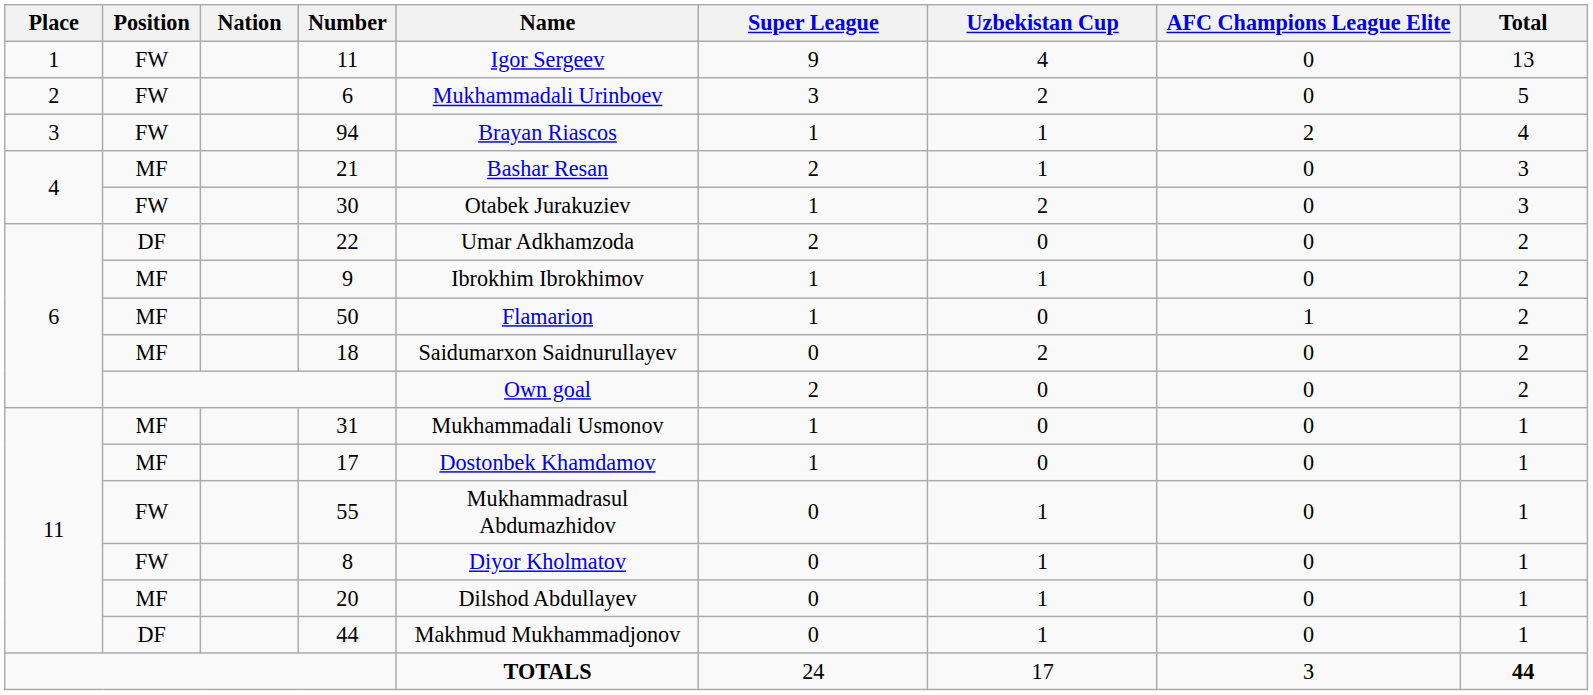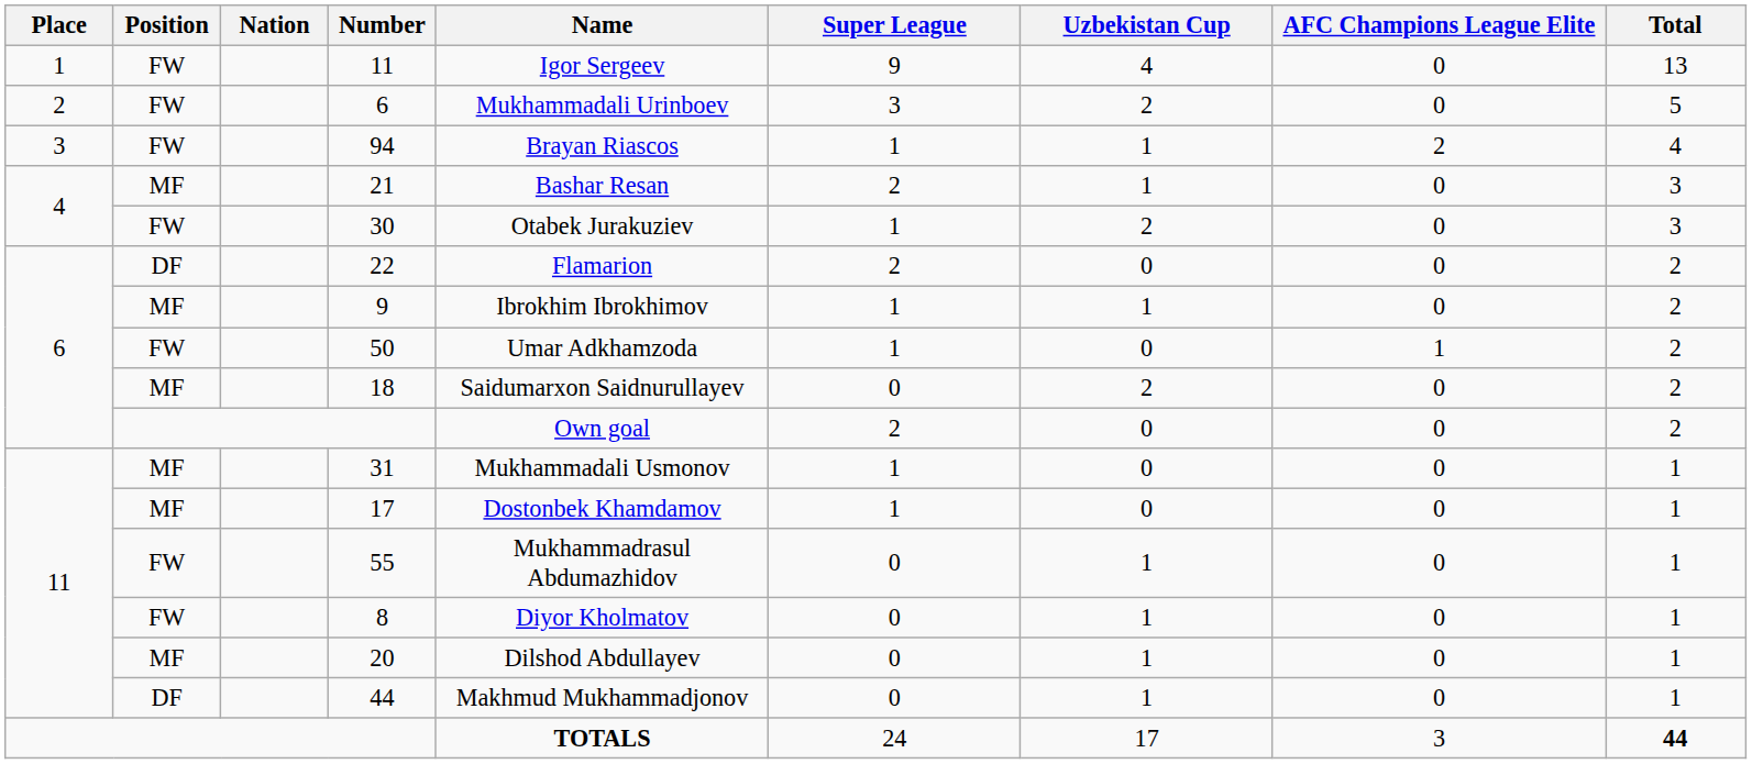 <table class="wikitable" style="font-size: 95%; text-align: center;">
 <tr>
 <th width=60>Place</th>
 <th width=60>Position</th>
 <th width=60>Nation</th>
 <th width=60>Number</th>
 <th width=200>Name</th>
 <th width=150><a href='#'>Super League</a></th>
 <th width=150><a href='#'>Uzbekistan Cup</a></th>
 <th width=200><a href='#'>AFC Champions League Elite</a></th>
 <th width=80><strong>Total</strong></th>
 </tr>
 <tr>
 <td>1</td>
 <td>FW</td>
 <td></td>
 <td>11</td>
 <td><a href='#'>Igor Sergeev</a></td>
 <td>9</td>
 <td>4</td>
 <td>0</td>
 <td>13</td>
 </tr>
 <tr>
 <td>2</td>
 <td>FW</td>
 <td></td>
 <td>6</td>
 <td><a href='#'>Mukhammadali Urinboev</a></td>
 <td>3</td>
 <td>2</td>
 <td>0</td>
 <td>5</td>
 </tr>
 <tr>
 <td>3</td>
 <td>FW</td>
 <td></td>
 <td>94</td>
 <td><a href='#'>Brayan Riascos</a></td>
 <td>1</td>
 <td>1</td>
 <td>2</td>
 <td>4</td>
 </tr>
 <tr>
 <td rowspan="2">4</td>
 <td>MF</td>
 <td></td>
 <td>21</td>
 <td><a href='#'>Bashar Resan</a></td>
 <td>2</td>
 <td>1</td>
 <td>0</td>
 <td>3</td>
 </tr>
 <tr>
 <td>FW</td>
 <td></td>
 <td>30</td>
 <td>Otabek Jurakuziev</td>
 <td>1</td>
 <td>2</td>
 <td>0</td>
 <td>3</td>
 </tr>
 <tr>
 <td rowspan="5">6</td>
 <td>DF</td>
 <td></td>
 <td>22</td>
-<td>Umar Adkhamzoda</td>
+<td><a href='#'>Flamarion</a></td>
 <td>2</td>
 <td>0</td>
 <td>0</td>
 <td>2</td>
 </tr>
 <tr>
 <td>MF</td>
 <td></td>
 <td>9</td>
 <td>Ibrokhim Ibrokhimov</td>
 <td>1</td>
 <td>1</td>
 <td>0</td>
 <td>2</td>
 </tr>
 <tr>
-<td>MF</td>
+<td>FW</td>
 <td></td>
 <td>50</td>
-<td><a href='#'>Flamarion</a></td>
+<td>Umar Adkhamzoda</td>
 <td>1</td>
 <td>0</td>
 <td>1</td>
 <td>2</td>
 </tr>
 <tr>
 <td>MF</td>
 <td></td>
 <td>18</td>
 <td>Saidumarxon Saidnurullayev</td>
 <td>0</td>
 <td>2</td>
 <td>0</td>
 <td>2</td>
 </tr>
 <tr>
 <td colspan="3"></td>
 <td><a href='#'>Own goal</a></td>
 <td>2</td>
 <td>0</td>
 <td>0</td>
 <td>2</td>
 </tr>
 <tr>
 <td rowspan="6">11</td>
 <td>MF</td>
 <td></td>
 <td>31</td>
 <td>Mukhammadali Usmonov</td>
 <td>1</td>
 <td>0</td>
 <td>0</td>
 <td>1</td>
 </tr>
 <tr>
 <td>MF</td>
 <td></td>
 <td>17</td>
 <td><a href='#'>Dostonbek Khamdamov</a></td>
 <td>1</td>
 <td>0</td>
 <td>0</td>
 <td>1</td>
 </tr>
 <tr>
 <td>FW</td>
 <td></td>
 <td>55</td>
 <td>Mukhammadrasul Abdumazhidov</td>
 <td>0</td>
 <td>1</td>
 <td>0</td>
 <td>1</td>
 </tr>
 <tr>
 <td>FW</td>
 <td></td>
 <td>8</td>
 <td><a href='#'>Diyor Kholmatov</a></td>
 <td>0</td>
 <td>1</td>
 <td>0</td>
 <td>1</td>
 </tr>
 <tr>
 <td>MF</td>
 <td></td>
 <td>20</td>
 <td>Dilshod Abdullayev</td>
 <td>0</td>
 <td>1</td>
 <td>0</td>
 <td>1</td>
 </tr>
 <tr>
 <td>DF</td>
 <td></td>
 <td>44</td>
 <td>Makhmud Mukhammadjonov</td>
 <td>0</td>
 <td>1</td>
 <td>0</td>
 <td>1</td>
 </tr>
 <tr>
 <td colspan="4"></td>
 <td><strong>TOTALS</strong></td>
 <td>24</td>
 <td>17</td>
 <td>3</td>
 <td><strong>44</strong></td>
 </tr>
 </table>
